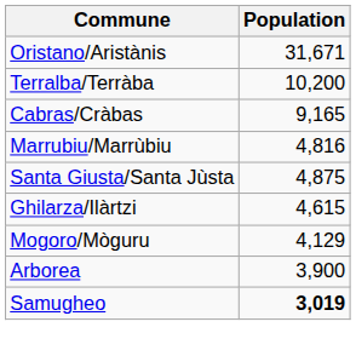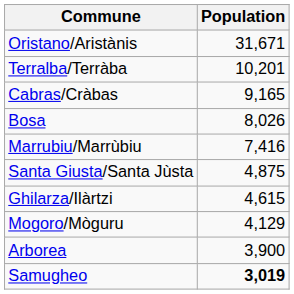 <table class="wikitable">
 <tr>
 <th>Commune</th>
 <th>Population</th>
 </tr>
 <tr>
 <td><a href='#'>Oristano</a>/Aristànis</td>
 <td align="right">31,671</td>
 </tr>
 <tr>
 <td><a href='#'>Terralba</a>/Terràba</td>
-<td align="right">10,200</td>
+<td align="right">10,201</td>
 </tr>
 <tr>
 <td><a href='#'>Cabras</a>/Cràbas</td>
 <td align="right">9,165</td>
 </tr>
 <tr>
+<td><a href='#'>Bosa</a></td>
+<td align="right">8,026</td>
+</tr>
+<tr>
 <td><a href='#'>Marrubiu</a>/Marrùbiu</td>
-<td align="right">4,816</td>
+<td align="right">7,416</td>
 </tr>
 <tr>
 <td><a href='#'>Santa Giusta</a>/Santa Jùsta</td>
 <td align="right">4,875</td>
 </tr>
 <tr>
 <td><a href='#'>Ghilarza</a>/Ilàrtzi</td>
 <td align="right">4,615</td>
 </tr>
 <tr>
 <td><a href='#'>Mogoro</a>/Mòguru</td>
 <td align="right">4,129</td>
 </tr>
 <tr>
 <td><a href='#'>Arborea</a></td>
 <td align="right">3,900</td>
 </tr>
 <tr>
 <td><a href='#'>Samugheo</a></td>
 <td align="right"><strong>3,019</strong></td>
 </tr>
 </table>
